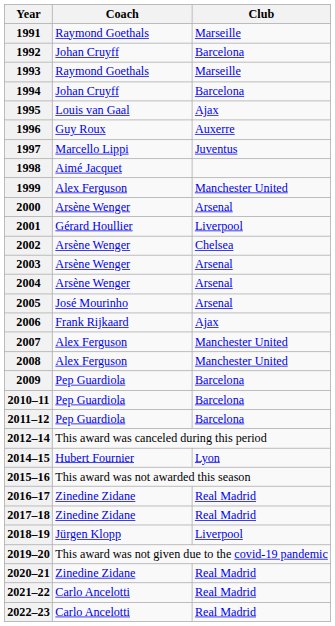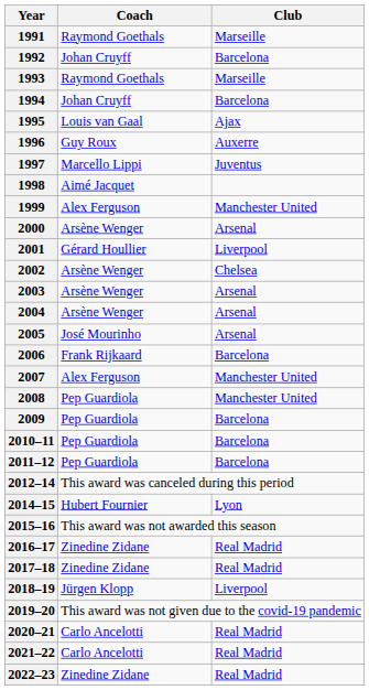 <table class="wikitable sortable">
 <tr>
 <th scope="col">Year</th>
 <th scope="col">Coach</th>
 <th scope="col">Club</th>
 </tr>
 <tr>
 <th align=center>1991</th>
 <td> <a href='#'>Raymond Goethals</a></td>
 <td> <a href='#'>Marseille</a></td>
 </tr>
 <tr>
 <th align=center>1992</th>
 <td> <a href='#'>Johan Cruyff</a></td>
 <td> <a href='#'>Barcelona</a></td>
 </tr>
 <tr>
 <th align=center>1993</th>
 <td> <a href='#'>Raymond Goethals</a> </td>
 <td> <a href='#'>Marseille</a></td>
 </tr>
 <tr>
 <th align=center>1994</th>
 <td> <a href='#'>Johan Cruyff</a> </td>
 <td> <a href='#'>Barcelona</a></td>
 </tr>
 <tr>
 <th align=center>1995</th>
 <td> <a href='#'>Louis van Gaal</a></td>
 <td> <a href='#'>Ajax</a></td>
 </tr>
 <tr>
 <th align=center>1996</th>
 <td> <a href='#'>Guy Roux</a></td>
 <td> <a href='#'>Auxerre</a></td>
 </tr>
 <tr>
 <th align=center>1997</th>
 <td> <a href='#'>Marcello Lippi</a></td>
 <td> <a href='#'>Juventus</a></td>
 </tr>
 <tr>
 <th align=center>1998</th>
 <td> <a href='#'>Aimé Jacquet</a></td>
 <td></td>
 </tr>
 <tr>
 <th align=center>1999</th>
 <td> <a href='#'>Alex Ferguson</a></td>
 <td> <a href='#'>Manchester United</a></td>
 </tr>
 <tr>
 <th align=center>2000</th>
 <td> <a href='#'>Arsène Wenger</a></td>
 <td> <a href='#'>Arsenal</a></td>
 </tr>
 <tr>
 <th align=center>2001</th>
 <td> <a href='#'>Gérard Houllier</a></td>
 <td> <a href='#'>Liverpool</a></td>
 </tr>
 <tr>
 <th align=center>2002</th>
 <td> <a href='#'>Arsène Wenger</a> </td>
 <td> <a href='#'>Chelsea</a></td>
 </tr>
 <tr>
 <th align=center>2003</th>
 <td> <a href='#'>Arsène Wenger</a> </td>
 <td> <a href='#'>Arsenal</a></td>
 </tr>
 <tr>
 <th align=center>2004</th>
 <td> <a href='#'>Arsène Wenger</a> </td>
 <td> <a href='#'>Arsenal</a></td>
 </tr>
 <tr>
 <th align=center>2005</th>
 <td> <a href='#'>José Mourinho</a></td>
 <td> <a href='#'>Arsenal</a></td>
 </tr>
 <tr>
 <th align=center>2006</th>
 <td> <a href='#'>Frank Rijkaard</a></td>
-<td> <a href='#'>Ajax</a></td>
+<td> <a href='#'>Barcelona</a></td>
 </tr>
 <tr>
 <th align=center>2007</th>
 <td> <a href='#'>Alex Ferguson</a> </td>
 <td> <a href='#'>Manchester United</a></td>
 </tr>
 <tr>
 <th align=center>2008</th>
-<td> <a href='#'>Alex Ferguson</a> </td>
+<td> <a href='#'>Pep Guardiola</a> </td>
 <td> <a href='#'>Manchester United</a></td>
 </tr>
 <tr>
 <th align=center>2009</th>
 <td> <a href='#'>Pep Guardiola</a></td>
 <td> <a href='#'>Barcelona</a></td>
 </tr>
 <tr>
 <th align=center>2010–11</th>
 <td> <a href='#'>Pep Guardiola</a> </td>
 <td> <a href='#'>Barcelona</a></td>
 </tr>
 <tr>
 <th align=center>2011–12</th>
 <td> <a href='#'>Pep Guardiola</a> </td>
 <td> <a href='#'>Barcelona</a></td>
 </tr>
 <tr>
 <th>2012–14</th>
 <td colspan="2">This award was canceled during this period</td>
 </tr>
 <tr>
 <th align=center>2014–15</th>
 <td> <a href='#'>Hubert Fournier</a></td>
 <td> <a href='#'>Lyon</a></td>
 </tr>
 <tr>
 <th>2015–16</th>
 <td colspan="2">This award was not awarded this season</td>
 </tr>
 <tr>
 <th align=center>2016–17</th>
 <td> <a href='#'>Zinedine Zidane</a></td>
 <td> <a href='#'>Real Madrid</a></td>
 </tr>
 <tr>
 <th align=center>2017–18</th>
 <td> <a href='#'>Zinedine Zidane</a> </td>
 <td> <a href='#'>Real Madrid</a></td>
 </tr>
 <tr>
 <th align=center>2018–19</th>
 <td> <a href='#'>Jürgen Klopp</a></td>
 <td> <a href='#'>Liverpool</a></td>
 </tr>
 <tr>
 <th>2019–20</th>
 <td colspan="2">This award was not given due to the <a href='#'>covid-19 pandemic</a></td>
 </tr>
 <tr>
 <th align=center>2020–21</th>
-<td> <a href='#'>Zinedine Zidane</a> </td>
+<td> <a href='#'>Carlo Ancelotti</a> </td>
 <td> <a href='#'>Real Madrid</a></td>
 </tr>
 <tr>
 <th align=center>2021–22</th>
 <td> <a href='#'>Carlo Ancelotti</a></td>
 <td> <a href='#'>Real Madrid</a></td>
 </tr>
 <tr>
 <th align=center>2022–23</th>
-<td> <a href='#'>Carlo Ancelotti</a> </td>
+<td> <a href='#'>Zinedine Zidane</a> </td>
 <td> <a href='#'>Real Madrid</a></td>
 </tr>
 </table>
